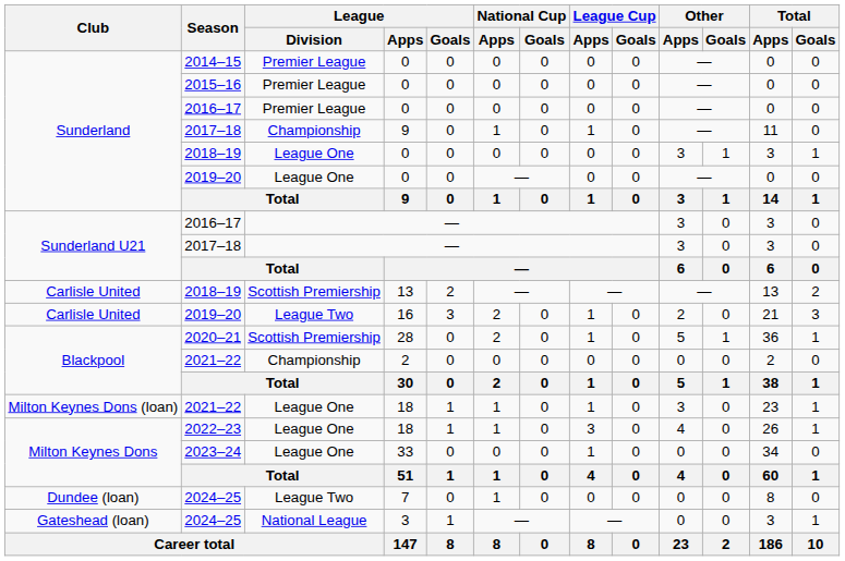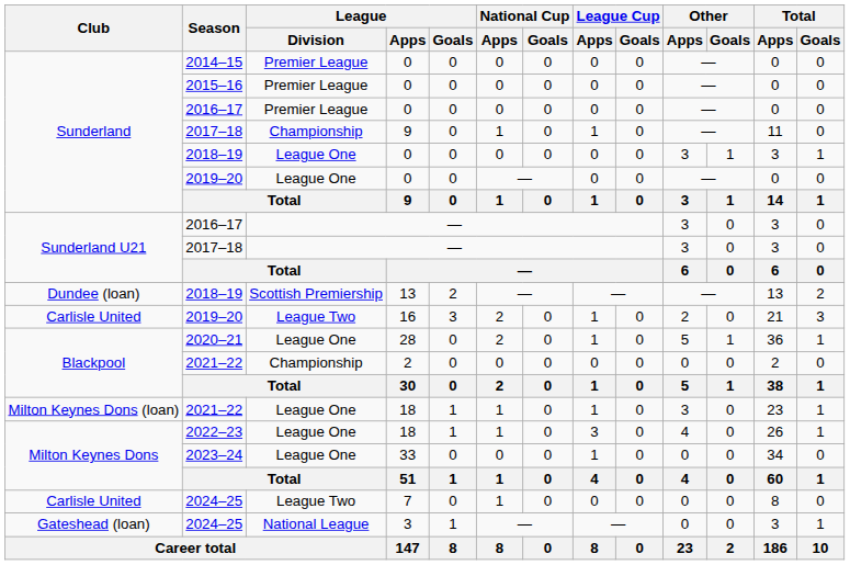 <table class=wikitable style="text-align: center;">
 <tr>
 <th rowspan=2>Club</th>
 <th rowspan=2>Season</th>
 <th colspan=3>League</th>
 <th colspan=2>National Cup</th>
 <th colspan=2><a href='#'>League Cup</a></th>
 <th colspan=2>Other</th>
 <th colspan=2>Total</th>
 </tr>
 <tr>
 <th>Division</th>
 <th>Apps</th>
 <th>Goals</th>
 <th>Apps</th>
 <th>Goals</th>
 <th>Apps</th>
 <th>Goals</th>
 <th>Apps</th>
 <th>Goals</th>
 <th>Apps</th>
 <th>Goals</th>
 </tr>
 <tr>
 <td rowspan=7><a href='#'>Sunderland</a></td>
 <td><a href='#'>2014–15</a></td>
 <td><a href='#'>Premier League</a></td>
 <td>0</td>
 <td>0</td>
 <td>0</td>
 <td>0</td>
 <td>0</td>
 <td>0</td>
 <td colspan=2>—</td>
 <td>0</td>
 <td>0</td>
 </tr>
 <tr>
 <td><a href='#'>2015–16</a></td>
 <td>Premier League</td>
 <td>0</td>
 <td>0</td>
 <td>0</td>
 <td>0</td>
 <td>0</td>
 <td>0</td>
 <td colspan=2>—</td>
 <td>0</td>
 <td>0</td>
 </tr>
 <tr>
 <td><a href='#'>2016–17</a></td>
 <td>Premier League</td>
 <td>0</td>
 <td>0</td>
 <td>0</td>
 <td>0</td>
 <td>0</td>
 <td>0</td>
 <td colspan=2>—</td>
 <td>0</td>
 <td>0</td>
 </tr>
 <tr>
 <td><a href='#'>2017–18</a></td>
 <td><a href='#'>Championship</a></td>
 <td>9</td>
 <td>0</td>
 <td>1</td>
 <td>0</td>
 <td>1</td>
 <td>0</td>
 <td colspan=2>—</td>
 <td>11</td>
 <td>0</td>
 </tr>
 <tr>
 <td><a href='#'>2018–19</a></td>
 <td><a href='#'>League One</a></td>
 <td>0</td>
 <td>0</td>
 <td>0</td>
 <td>0</td>
 <td>0</td>
 <td>0</td>
 <td>3</td>
 <td>1</td>
 <td>3</td>
 <td>1</td>
 </tr>
 <tr>
 <td><a href='#'>2019–20</a></td>
 <td>League One</td>
 <td>0</td>
 <td>0</td>
 <td colspan=2>—</td>
 <td>0</td>
 <td>0</td>
 <td colspan=2>—</td>
 <td>0</td>
 <td>0</td>
 </tr>
 <tr>
 <th colspan=2>Total</th>
 <th>9</th>
 <th>0</th>
 <th>1</th>
 <th>0</th>
 <th>1</th>
 <th>0</th>
 <th>3</th>
 <th>1</th>
 <th>14</th>
 <th>1</th>
 </tr>
 <tr>
 <td rowspan=3><a href='#'>Sunderland U21</a></td>
 <td>2016–17</td>
 <td colspan=7>—</td>
 <td>3</td>
 <td>0</td>
 <td>3</td>
 <td>0</td>
 </tr>
 <tr>
 <td>2017–18</td>
 <td colspan=7>—</td>
 <td>3</td>
 <td>0</td>
 <td>3</td>
 <td>0</td>
 </tr>
 <tr>
 <th colspan=2>Total</th>
 <th colspan=6>—</th>
 <th>6</th>
 <th>0</th>
 <th>6</th>
 <th>0</th>
 </tr>
 <tr>
-<td><a href='#'>Carlisle United</a></td>
+<td><a href='#'>Dundee</a> (loan)</td>
 <td><a href='#'>2018–19</a></td>
 <td><a href='#'>Scottish Premiership</a></td>
 <td>13</td>
 <td>2</td>
 <td colspan=2>—</td>
 <td colspan=2>—</td>
 <td colspan=2>—</td>
 <td>13</td>
 <td>2</td>
 </tr>
 <tr>
 <td><a href='#'>Carlisle United</a></td>
 <td><a href='#'>2019–20</a></td>
 <td><a href='#'>League Two</a></td>
 <td>16</td>
 <td>3</td>
 <td>2</td>
 <td>0</td>
 <td>1</td>
 <td>0</td>
 <td>2</td>
 <td>0</td>
 <td>21</td>
 <td>3</td>
 </tr>
 <tr>
 <td rowspan="3"><a href='#'>Blackpool</a></td>
 <td><a href='#'>2020–21</a></td>
-<td><a href='#'>Scottish Premiership</a></td>
+<td>League One</td>
 <td>28</td>
 <td>0</td>
 <td>2</td>
 <td>0</td>
 <td>1</td>
 <td>0</td>
 <td>5</td>
 <td>1</td>
 <td>36</td>
 <td>1</td>
 </tr>
 <tr>
 <td><a href='#'>2021–22</a></td>
 <td>Championship</td>
 <td>2</td>
 <td>0</td>
 <td>0</td>
 <td>0</td>
 <td>0</td>
 <td>0</td>
 <td>0</td>
 <td>0</td>
 <td>2</td>
 <td>0</td>
 </tr>
 <tr>
 <th colspan="2">Total</th>
 <th>30</th>
 <th>0</th>
 <th>2</th>
 <th>0</th>
 <th>1</th>
 <th>0</th>
 <th>5</th>
 <th>1</th>
 <th>38</th>
 <th>1</th>
 </tr>
 <tr>
 <td><a href='#'>Milton Keynes Dons</a> (loan)</td>
 <td><a href='#'>2021–22</a></td>
 <td>League One</td>
 <td>18</td>
 <td>1</td>
 <td>1</td>
 <td>0</td>
 <td>1</td>
 <td>0</td>
 <td>3</td>
 <td>0</td>
 <td>23</td>
 <td>1</td>
 </tr>
 <tr>
 <td rowspan="3"><a href='#'>Milton Keynes Dons</a></td>
 <td><a href='#'>2022–23</a></td>
 <td>League One</td>
 <td>18</td>
 <td>1</td>
 <td>1</td>
 <td>0</td>
 <td>3</td>
 <td>0</td>
 <td>4</td>
 <td>0</td>
 <td>26</td>
 <td>1</td>
 </tr>
 <tr>
 <td><a href='#'>2023–24</a></td>
 <td>League One</td>
 <td>33</td>
 <td>0</td>
 <td>0</td>
 <td>0</td>
 <td>1</td>
 <td>0</td>
 <td>0</td>
 <td>0</td>
 <td>34</td>
 <td>0</td>
 </tr>
 <tr>
 <th colspan="2">Total</th>
 <th>51</th>
 <th>1</th>
 <th>1</th>
 <th>0</th>
 <th>4</th>
 <th>0</th>
 <th>4</th>
 <th>0</th>
 <th>60</th>
 <th>1</th>
 </tr>
 <tr>
-<td><a href='#'>Dundee</a> (loan)</td>
+<td><a href='#'>Carlisle United</a></td>
 <td><a href='#'>2024–25</a></td>
 <td>League Two</td>
 <td>7</td>
 <td>0</td>
 <td>1</td>
 <td>0</td>
 <td>0</td>
 <td>0</td>
 <td>0</td>
 <td>0</td>
 <td>8</td>
 <td>0</td>
 </tr>
 <tr>
 <td><a href='#'>Gateshead</a> (loan)</td>
 <td><a href='#'>2024–25</a></td>
 <td><a href='#'>National League</a></td>
 <td>3</td>
 <td>1</td>
 <td colspan="2">—</td>
 <td colspan="2">—</td>
 <td>0</td>
 <td>0</td>
 <td>3</td>
 <td>1</td>
 </tr>
 <tr>
 <th colspan="3">Career total</th>
 <th>147</th>
 <th>8</th>
 <th>8</th>
 <th>0</th>
 <th>8</th>
 <th>0</th>
 <th>23</th>
 <th>2</th>
 <th>186</th>
 <th>10</th>
 </tr>
 </table>
